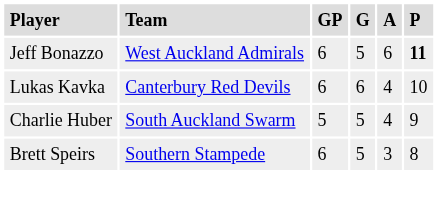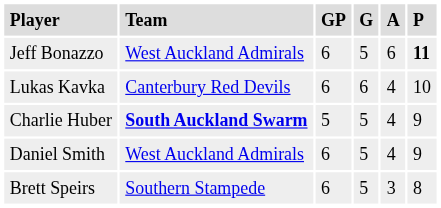 <table cellpadding=5>
 <tr bgcolor="#dddddd">
 <td><strong>Player</strong></td>
 <td><strong>Team</strong></td>
 <td><strong>GP</strong></td>
 <td><strong>G</strong></td>
 <td><strong>A</strong></td>
 <td><strong>P</strong></td>
 </tr>
 <tr bgcolor="#eeeeee">
 <td>Jeff Bonazzo</td>
 <td><a href='#'>West Auckland Admirals</a></td>
 <td>6</td>
 <td>5</td>
 <td>6</td>
 <td><strong>11</strong></td>
 </tr>
 <tr bgcolor="#eeeeee">
 <td>Lukas Kavka</td>
 <td><a href='#'>Canterbury Red Devils</a></td>
 <td>6</td>
 <td>6</td>
 <td>4</td>
 <td>10</td>
 </tr>
 <tr bgcolor="#eeeeee">
 <td>Charlie Huber</td>
-<td><a href='#'>South Auckland Swarm</a></td>
+<td><strong><a href='#'>South Auckland Swarm</a></strong></td>
 <td>5</td>
+<td>5</td>
+<td>4</td>
+<td>9</td>
+</tr>
+<tr bgcolor="#eeeeee">
+<td>Daniel Smith</td>
+<td><a href='#'>West Auckland Admirals</a></td>
+<td>6</td>
 <td>5</td>
 <td>4</td>
 <td>9</td>
 </tr>
 <tr bgcolor="#eeeeee">
 <td>Brett Speirs</td>
 <td><a href='#'>Southern Stampede</a></td>
 <td>6</td>
 <td>5</td>
 <td>3</td>
 <td>8</td>
 </tr>
 </table>
